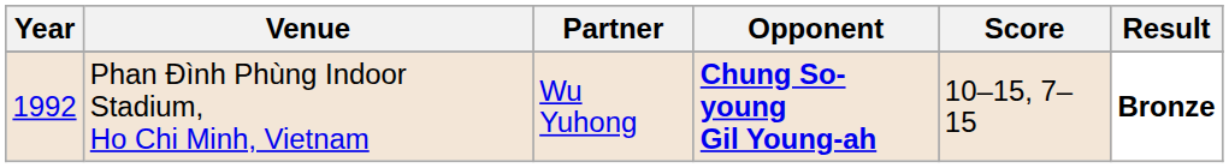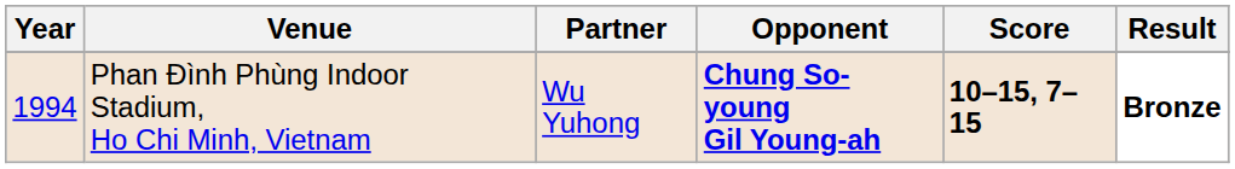 <table class="sortable wikitable" style="font-size: 90%;">
 <tr>
 <th>Year</th>
 <th>Venue</th>
 <th>Partner</th>
 <th>Opponent</th>
 <th>Score</th>
 <th>Result</th>
 </tr>
 <tr>
 </tr>
 <tr style="background:#F3E6D7">
-<td align="center"><a href='#'>1992</a></td>
+<td align="center"><a href='#'>1994</a></td>
 <td align="left">Phan Đình Phùng Indoor Stadium,<br><a href='#'>Ho Chi Minh, Vietnam</a></td>
 <td align="left"> <a href='#'>Wu Yuhong</a></td>
 <td align="left"><strong> <a href='#'>Chung So-young</a> <br>  <a href='#'>Gil Young-ah</a></strong></td>
-<td align="left">10–15, 7–15</td>
+<td align="left"><strong>10–15, 7–15</strong></td>
 <td style="text-align:left; background:white"> <strong>Bronze</strong></td>
 </tr>
 </table>
